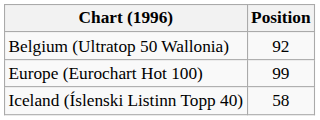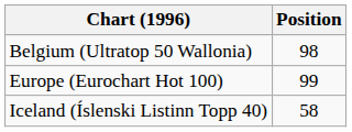 <table class="wikitable sortable">
 <tr>
 <th>Chart (1996)</th>
 <th>Position</th>
 </tr>
 <tr>
 <td>Belgium (Ultratop 50 Wallonia)</td>
-<td align="center">92</td>
+<td align="center">98</td>
 </tr>
 <tr>
 <td>Europe (Eurochart Hot 100)</td>
 <td align="center">99</td>
 </tr>
 <tr>
 <td>Iceland (Íslenski Listinn Topp 40)</td>
 <td align="center">58</td>
 </tr>
 </table>
